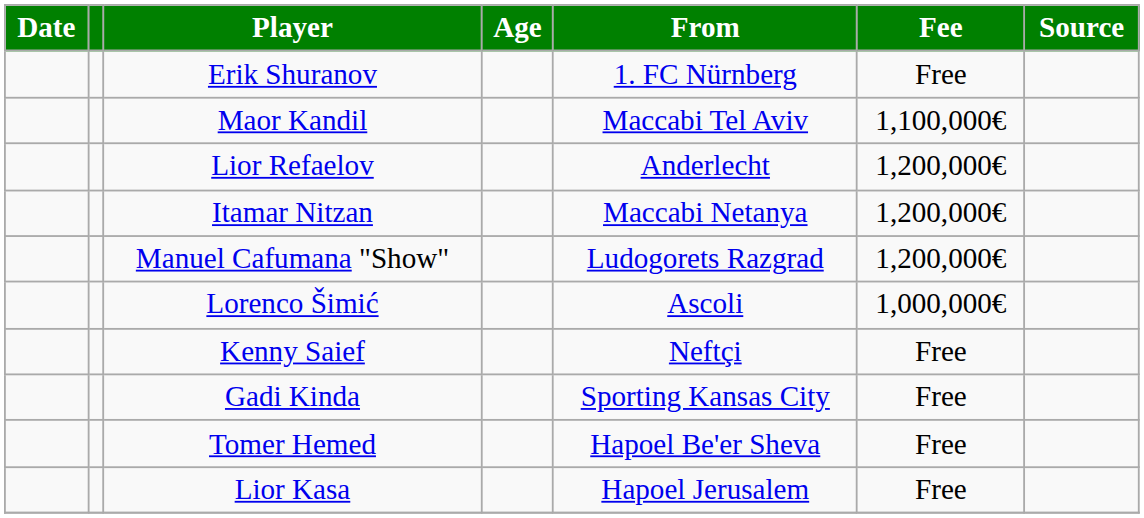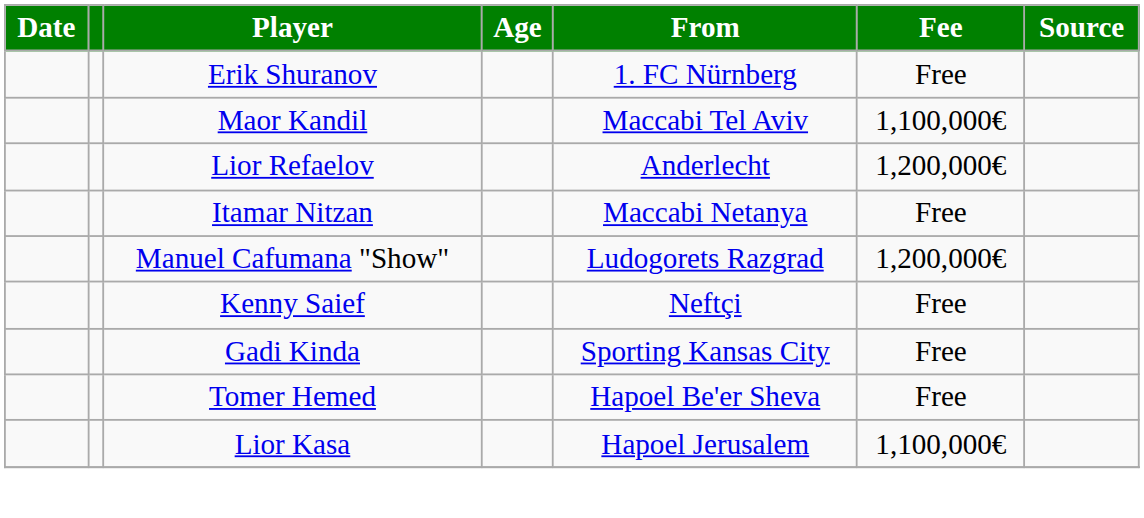 <table class="wikitable sortable" style="text-align:center; width:100%;">
 <tr>
 <th scope="col" style="background:#008000; color:white;">Date</th>
 <th scope="col" style="background:#008000; color:white;"></th>
 <th scope="col" style="background:#008000; color:white;">Player</th>
 <th scope="col" style="background:#008000; color:white;">Age</th>
 <th scope="col" style="background:#008000; color:white;">From</th>
 <th scope="col" style="background:#008000; color:white;" data-sort-type="currency">Fee</th>
 <th scope="col" style="background:#008000; color:white;" class="unsortable">Source</th>
 </tr>
 <tr>
 <td></td>
 <td></td>
 <td> <a href='#'>Erik Shuranov</a></td>
 <td></td>
 <td> <a href='#'>1. FC Nürnberg</a></td>
 <td>Free</td>
 <td></td>
 </tr>
 <tr>
 <td></td>
 <td></td>
 <td> <a href='#'>Maor Kandil</a></td>
 <td></td>
 <td> <a href='#'>Maccabi Tel Aviv</a></td>
 <td>1,100,000€</td>
 <td></td>
 </tr>
 <tr>
 <td></td>
 <td></td>
 <td> <a href='#'>Lior Refaelov</a></td>
 <td></td>
 <td> <a href='#'>Anderlecht</a></td>
 <td>1,200,000€</td>
 <td></td>
 </tr>
 <tr>
 <td></td>
 <td></td>
 <td> <a href='#'>Itamar Nitzan</a></td>
 <td></td>
 <td> <a href='#'>Maccabi Netanya</a></td>
-<td>1,200,000€</td>
+<td>Free</td>
 <td></td>
 </tr>
 <tr>
 <td></td>
 <td></td>
 <td> <a href='#'>Manuel Cafumana</a> "Show"</td>
 <td></td>
 <td> <a href='#'>Ludogorets Razgrad</a></td>
 <td>1,200,000€</td>
-<td></td>
-</tr>
-<tr>
-<td></td>
-<td></td>
-<td> <a href='#'>Lorenco Šimić</a></td>
-<td></td>
-<td> <a href='#'>Ascoli</a></td>
-<td>1,000,000€</td>
 <td></td>
 </tr>
 <tr>
 <td></td>
 <td></td>
 <td> <a href='#'>Kenny Saief</a></td>
 <td></td>
 <td> <a href='#'>Neftçi</a></td>
 <td>Free</td>
 <td></td>
 </tr>
 <tr>
 <td></td>
 <td></td>
 <td> <a href='#'>Gadi Kinda</a></td>
 <td></td>
 <td> <a href='#'>Sporting Kansas City</a></td>
 <td>Free</td>
 <td></td>
 </tr>
 <tr>
 <td></td>
 <td></td>
 <td> <a href='#'>Tomer Hemed</a></td>
 <td></td>
 <td> <a href='#'>Hapoel Be'er Sheva</a></td>
 <td>Free</td>
 <td></td>
 </tr>
 <tr>
 <td></td>
 <td></td>
 <td> <a href='#'>Lior Kasa</a></td>
 <td></td>
 <td> <a href='#'>Hapoel Jerusalem</a></td>
-<td>Free</td>
+<td>1,100,000€</td>
 <td></td>
 </tr>
 <tr>
 </tr>
 </table>
